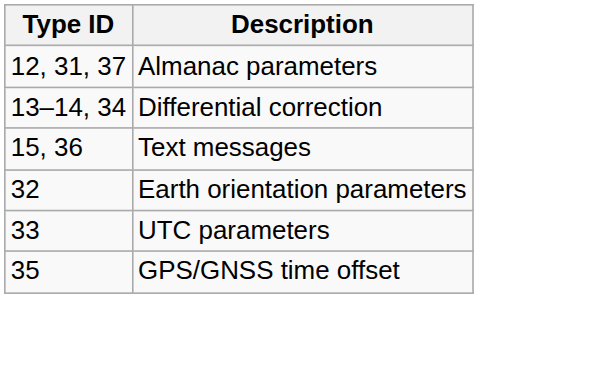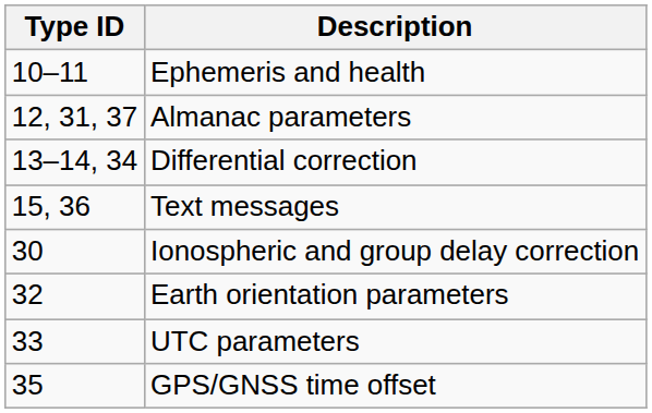 <table class="wikitable floatright">
 <tr>
 <th>Type ID</th>
 <th>Description</th>
+</tr>
+<tr>
+<td>10–11</td>
+<td>Ephemeris and health</td>
 </tr>
 <tr>
 <td>12, 31, 37</td>
 <td>Almanac parameters</td>
 </tr>
 <tr>
 <td>13–14, 34</td>
 <td>Differential correction</td>
 </tr>
 <tr>
 <td>15, 36</td>
 <td>Text messages</td>
 </tr>
 <tr>
+<td>30</td>
+<td>Ionospheric and group delay correction</td>
+</tr>
+<tr>
 <td>32</td>
 <td>Earth orientation parameters</td>
 </tr>
 <tr>
 <td>33</td>
 <td>UTC parameters</td>
 </tr>
 <tr>
 <td>35</td>
 <td>GPS/GNSS time offset</td>
 </tr>
 </table>
